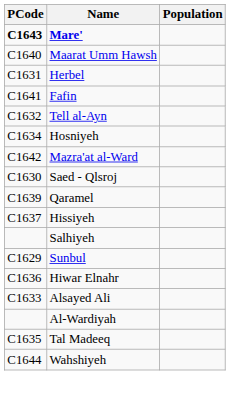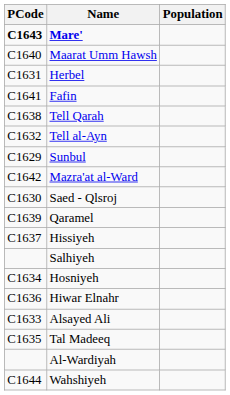 <table class="wikitable sortable">
 <tr>
 <th>PCode</th>
 <th>Name</th>
 <th>Population</th>
 </tr>
 <tr>
 <td><strong>C1643</strong></td>
 <td><strong><a href='#'>Mare'</a></strong></td>
 <td align=right><strong></strong></td>
 </tr>
 <tr>
 <td>C1640</td>
 <td><a href='#'>Maarat Umm Hawsh</a></td>
 <td align=right></td>
 </tr>
 <tr>
 <td>C1631</td>
 <td><a href='#'>Herbel</a></td>
 <td align=right></td>
 </tr>
 <tr>
 <td>C1641</td>
 <td><a href='#'>Fafin</a></td>
 <td align=right></td>
 </tr>
 <tr>
+<td>C1638</td>
+<td><a href='#'>Tell Qarah</a></td>
+<td align=right></td>
+</tr>
+<tr>
 <td>C1632</td>
 <td><a href='#'>Tell al-Ayn</a></td>
 <td align=right></td>
 </tr>
 <tr>
-<td>C1634</td>
-<td>Hosniyeh</td>
+<td>C1629</td>
+<td><a href='#'>Sunbul</a></td>
 <td align=right></td>
 </tr>
 <tr>
 <td>C1642</td>
 <td><a href='#'>Mazra'at al-Ward</a></td>
 <td align=right></td>
 </tr>
 <tr>
 <td>C1630</td>
 <td>Saed - Qlsroj</td>
 <td align=right></td>
 </tr>
 <tr>
 <td>C1639</td>
 <td>Qaramel</td>
 <td align=right></td>
 </tr>
 <tr>
 <td>C1637</td>
 <td>Hissiyeh</td>
 <td align=right></td>
 </tr>
 <tr>
 <td></td>
 <td>Salhiyeh</td>
 <td align=right></td>
 </tr>
 <tr>
-<td>C1629</td>
-<td><a href='#'>Sunbul</a></td>
+<td>C1634</td>
+<td>Hosniyeh</td>
 <td align=right></td>
 </tr>
 <tr>
 <td>C1636</td>
 <td>Hiwar Elnahr</td>
 <td align=right></td>
 </tr>
 <tr>
 <td>C1633</td>
 <td>Alsayed Ali</td>
 <td align=right></td>
 </tr>
 <tr>
-<td></td>
-<td>Al-Wardiyah</td>
+<td>C1635</td>
+<td>Tal Madeeq</td>
 <td align=right></td>
 </tr>
 <tr>
-<td>C1635</td>
-<td>Tal Madeeq</td>
+<td></td>
+<td>Al-Wardiyah</td>
 <td align=right></td>
 </tr>
 <tr>
 <td>C1644</td>
 <td>Wahshiyeh</td>
 <td align=right></td>
 </tr>
 </table>
